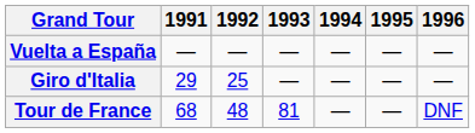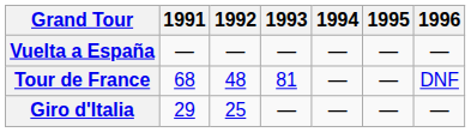 <table class="wikitable plainrowheaders">
 <tr>
 <th scope="col"><a href='#'>Grand Tour</a></th>
 <th scope="col">1991</th>
 <th scope="col">1992</th>
 <th scope="col">1993</th>
 <th scope="col">1994</th>
 <th scope="col">1995</th>
 <th scope="col">1996</th>
 </tr>
 <tr style="text-align:center;">
 <th scope="row"> <a href='#'>Vuelta a España</a></th>
 <td>—</td>
 <td>—</td>
 <td>—</td>
 <td>—</td>
 <td>—</td>
 <td>—</td>
 </tr>
 <tr style="text-align:center;">
+<th scope="row"> <a href='#'>Tour de France</a></th>
+<td><a href='#'>68</a></td>
+<td><a href='#'>48</a></td>
+<td><a href='#'>81</a></td>
+<td>—</td>
+<td>—</td>
+<td><a href='#'>DNF</a></td>
+</tr>
+<tr style="text-align:center;">
 <th scope="row"> <a href='#'>Giro d'Italia</a></th>
 <td><a href='#'>29</a></td>
 <td><a href='#'>25</a></td>
 <td>—</td>
 <td>—</td>
 <td>—</td>
 <td>—</td>
 </tr>
-<tr style="text-align:center;">
-<th scope="row"> <a href='#'>Tour de France</a></th>
-<td><a href='#'>68</a></td>
-<td><a href='#'>48</a></td>
-<td><a href='#'>81</a></td>
-<td>—</td>
-<td>—</td>
-<td><a href='#'>DNF</a></td>
-</tr>
 </table>
